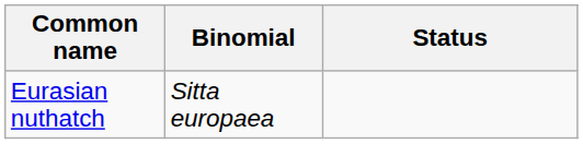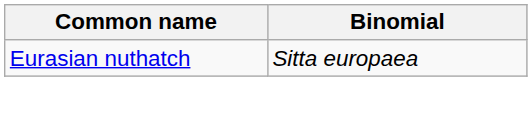 <table width=60% class="wikitable">
 <tr>
 <th width=15%>Common name</th>
 <th width=15%>Binomial</th>
-<th width=30%>Status</th>
 </tr>
 <tr>
 <td><a href='#'>Eurasian nuthatch</a></td>
 <td><em>Sitta europaea</em></td>
-<td></td>
 </tr>
 </table>
